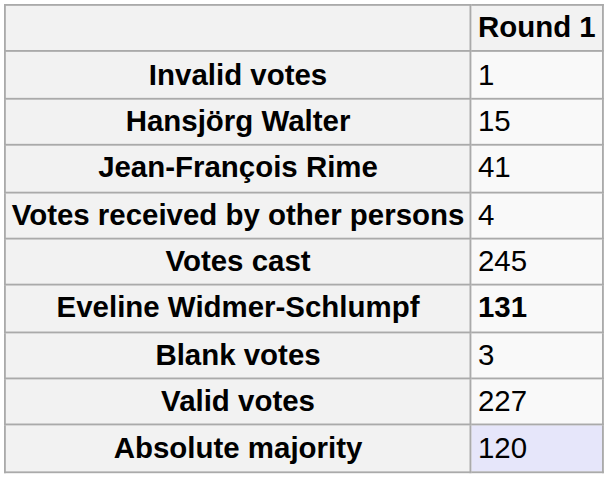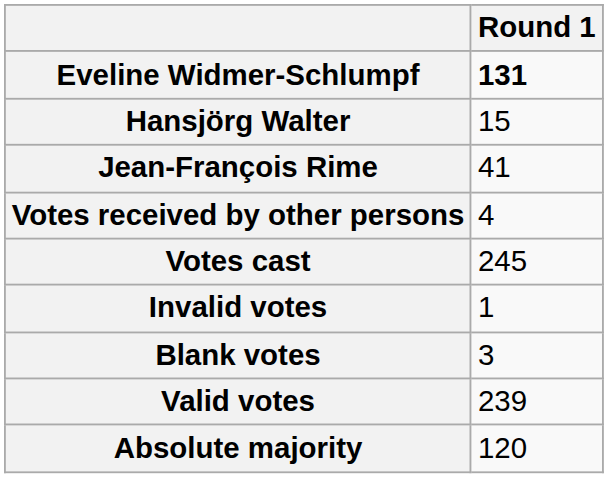 <table class="wikitable">
 <tr>
 <th></th>
 <th>Round 1</th>
 </tr>
 <tr>
-<th>Invalid votes</th>
-<td>1</td>
+<th>Eveline Widmer-Schlumpf</th>
+<td><strong>131</strong></td>
 </tr>
 <tr>
 <th>Hansjörg Walter</th>
 <td>15</td>
 </tr>
 <tr>
 <th>Jean-François Rime</th>
 <td>41</td>
 </tr>
 <tr>
 <th>Votes received by other persons</th>
 <td>4</td>
 </tr>
 <tr>
 <th>Votes cast</th>
 <td>245</td>
 </tr>
 <tr>
-<th>Eveline Widmer-Schlumpf</th>
-<td><strong>131</strong></td>
+<th>Invalid votes</th>
+<td>1</td>
 </tr>
 <tr>
 <th>Blank votes</th>
 <td>3</td>
 </tr>
 <tr>
 <th>Valid votes</th>
-<td>227</td>
+<td>239</td>
 </tr>
 <tr>
 <th>Absolute majority</th>
-<td style="background: lavender;">120</td>
+<td>120</td>
 </tr>
 </table>
